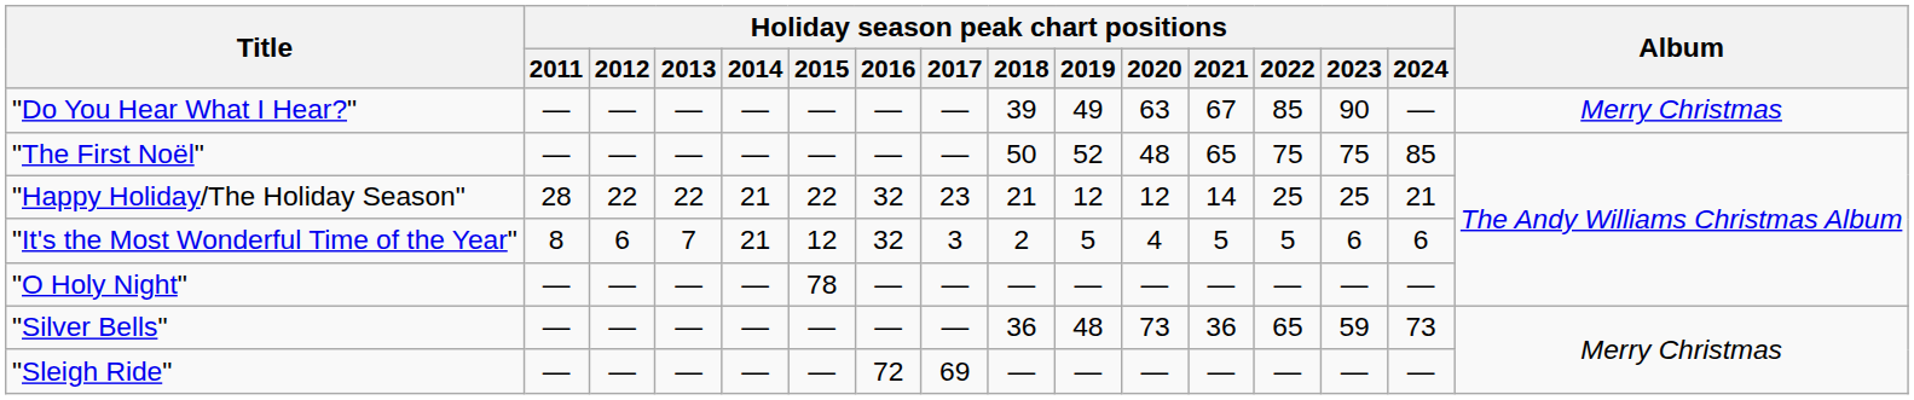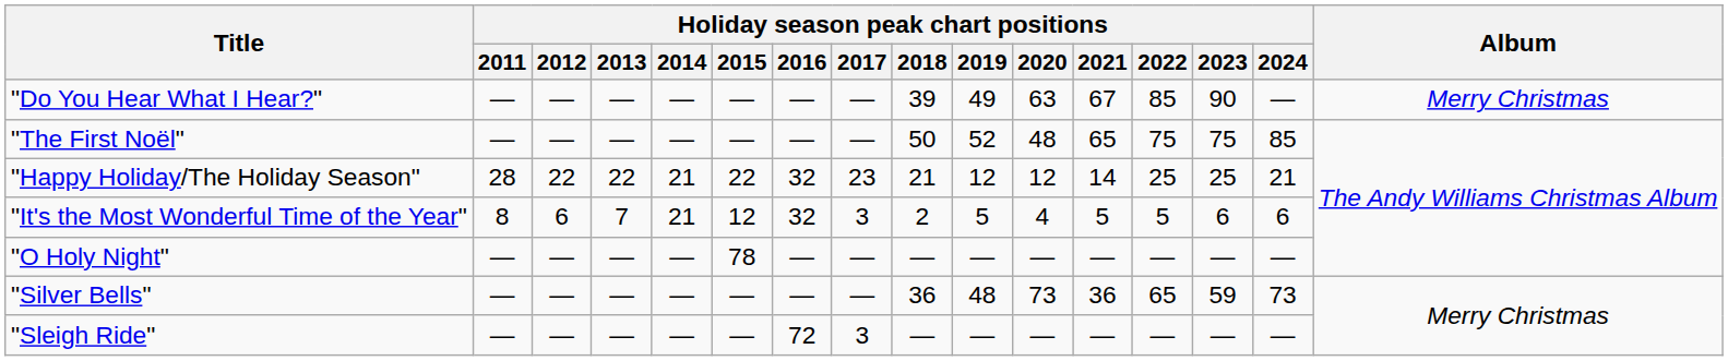 <table class = "wikitable" style = text-align:center;>
 <tr>
 <th rowspan = "2">Title</th>
 <th colspan = "14">Holiday season peak chart positions</th>
 <th rowspan = "2">Album</th>
 </tr>
 <tr style = "width:3em;font-size:90%;">
 <th align = center>2011</th>
 <th align = center>2012</th>
 <th align = center>2013</th>
 <th align = center>2014</th>
 <th align = center>2015</th>
 <th align = center>2016</th>
 <th align = center>2017</th>
 <th align = center>2018</th>
 <th align = center>2019</th>
 <th align = center>2020</th>
 <th align = center>2021</th>
 <th align = center>2022</th>
 <th align = center>2023</th>
 <th align = center>2024</th>
 </tr>
 <tr>
 <td align = left>"<a href='#'>Do You Hear What I Hear?</a>"</td>
 <td>—</td>
 <td>—</td>
 <td>—</td>
 <td>—</td>
 <td>—</td>
 <td>—</td>
 <td>—</td>
 <td>39</td>
 <td>49</td>
 <td>63</td>
 <td>67</td>
 <td>85</td>
 <td>90</td>
 <td>—</td>
 <td align = center><em><a href='#'>Merry Christmas</a></em></td>
 </tr>
 <tr>
 <td align = left>"<a href='#'>The First Noël</a>"</td>
 <td>—</td>
 <td>—</td>
 <td>—</td>
 <td>—</td>
 <td>—</td>
 <td>—</td>
 <td>—</td>
 <td>50</td>
 <td>52</td>
 <td>48</td>
 <td>65</td>
 <td>75</td>
 <td>75</td>
 <td>85</td>
 <td rowspan = "4" align = center><em><a href='#'>The Andy Williams Christmas Album</a></em></td>
 </tr>
 <tr>
 <td align = left>"<a href='#'>Happy Holiday</a>/The Holiday Season"</td>
 <td>28</td>
 <td>22</td>
 <td>22</td>
 <td>21</td>
 <td>22</td>
 <td>32</td>
 <td>23</td>
 <td>21</td>
 <td>12</td>
 <td>12</td>
 <td>14</td>
 <td>25</td>
 <td>25</td>
 <td>21</td>
 </tr>
 <tr>
 <td align = left>"<a href='#'>It's the Most Wonderful Time of the Year</a>"</td>
 <td>8</td>
 <td>6</td>
 <td>7</td>
 <td>21</td>
 <td>12</td>
 <td>32</td>
 <td>3</td>
 <td>2</td>
 <td>5</td>
 <td>4</td>
 <td>5</td>
 <td>5</td>
 <td>6</td>
 <td>6</td>
 </tr>
 <tr>
 <td align = left>"<a href='#'>O Holy Night</a>"</td>
 <td>—</td>
 <td>—</td>
 <td>—</td>
 <td>—</td>
 <td>78</td>
 <td>—</td>
 <td>—</td>
 <td>—</td>
 <td>—</td>
 <td>—</td>
 <td>—</td>
 <td>—</td>
 <td>—</td>
 <td>—</td>
 </tr>
 <tr>
 <td align = left>"<a href='#'>Silver Bells</a>"</td>
 <td>—</td>
 <td>—</td>
 <td>—</td>
 <td>—</td>
 <td>—</td>
 <td>—</td>
 <td>—</td>
 <td>36</td>
 <td>48</td>
 <td>73</td>
 <td>36</td>
 <td>65</td>
 <td>59</td>
 <td>73</td>
 <td rowspan = "2" align=center><em>Merry Christmas</em></td>
 </tr>
 <tr>
 <td align = left>"<a href='#'>Sleigh Ride</a>"</td>
 <td>—</td>
 <td>—</td>
 <td>—</td>
 <td>—</td>
 <td>—</td>
 <td>72</td>
-<td>69</td>
+<td>3</td>
 <td>—</td>
 <td>—</td>
 <td>—</td>
 <td>—</td>
 <td>—</td>
 <td>—</td>
 <td>—</td>
 </tr>
 </table>
